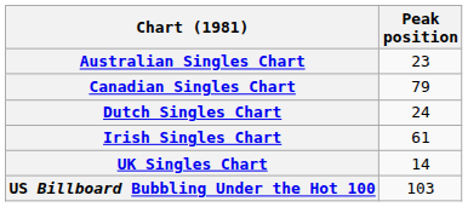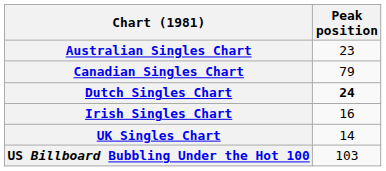 <table class="wikitable sortable plainrowheaders" style="text-align:center">
 <tr>
 <th>Chart (1981)</th>
 <th>Peak<br>position</th>
 </tr>
 <tr>
 <th scope="row"><a href='#'>Australian Singles Chart</a></th>
 <td>23</td>
 </tr>
 <tr>
 <th scope="row"><a href='#'>Canadian Singles Chart</a></th>
 <td>79</td>
 </tr>
 <tr>
 <th scope="row"><a href='#'>Dutch Singles Chart</a></th>
-<td>24</td>
+<td><strong>24</strong></td>
 </tr>
 <tr>
 <th scope="row"><a href='#'>Irish Singles Chart</a></th>
-<td>61</td>
+<td>16</td>
 </tr>
 <tr>
 <th scope="row"><a href='#'>UK Singles Chart</a></th>
 <td>14</td>
 </tr>
 <tr>
 <th scope="row">US <em>Billboard</em> <a href='#'>Bubbling Under the Hot 100</a></th>
 <td>103</td>
 </tr>
 </table>
